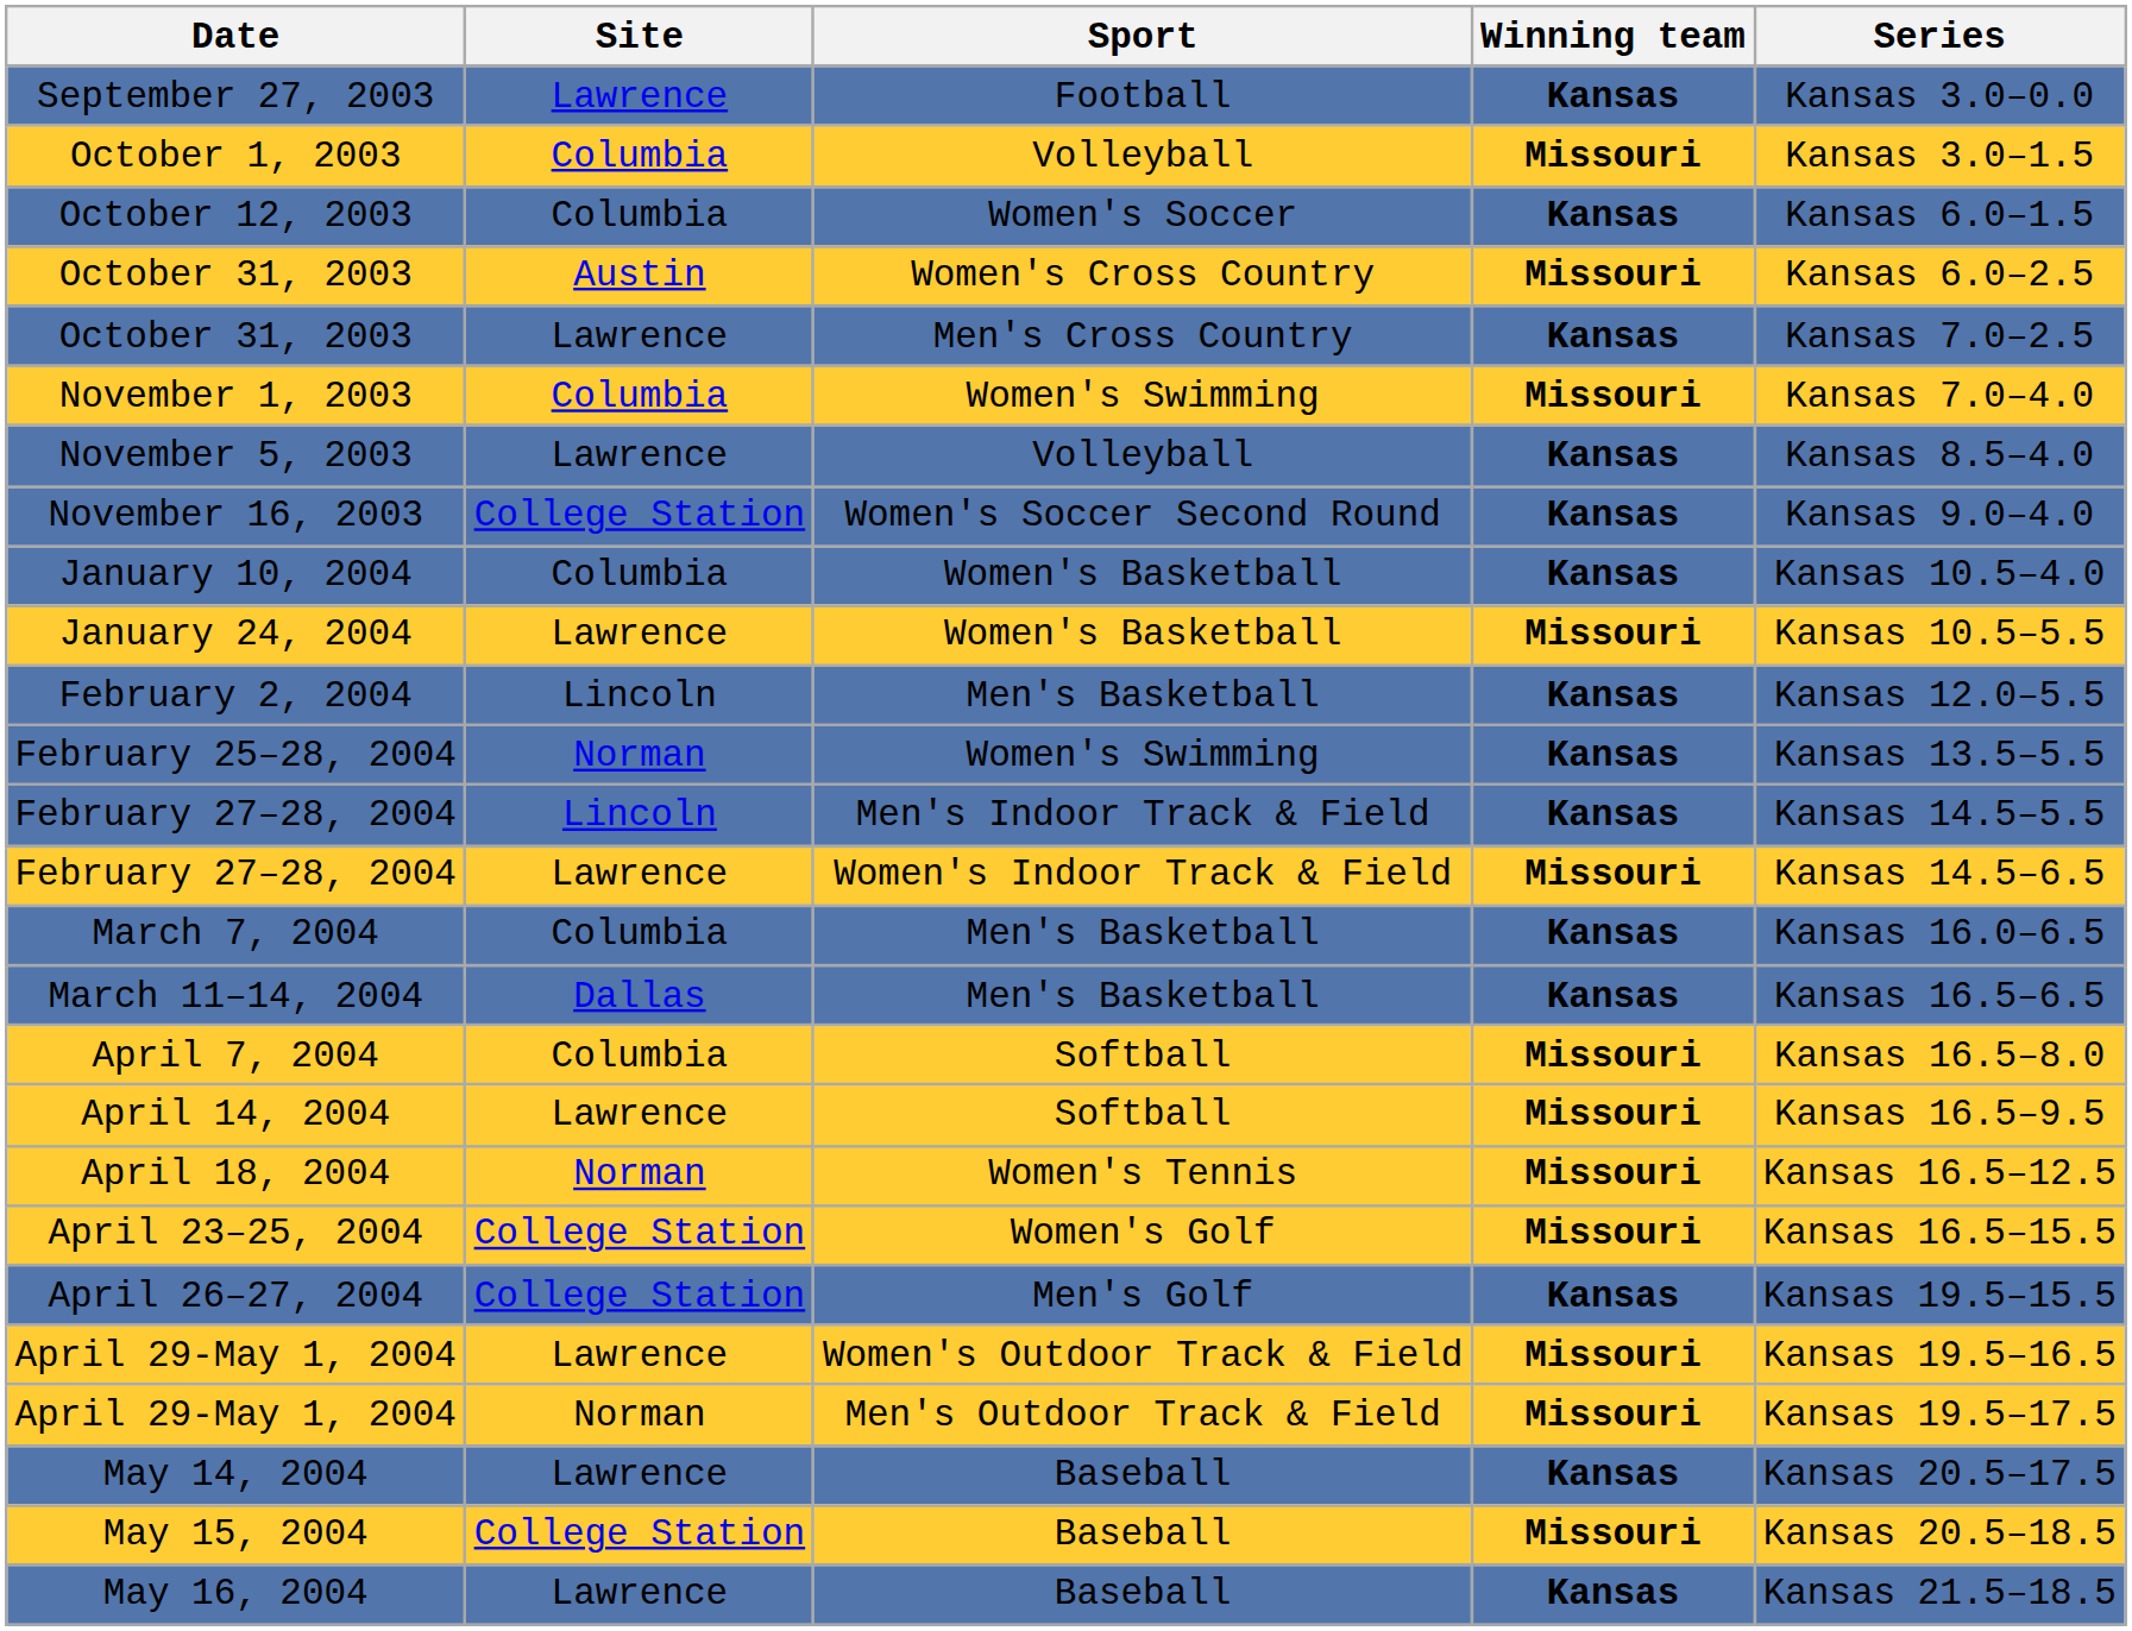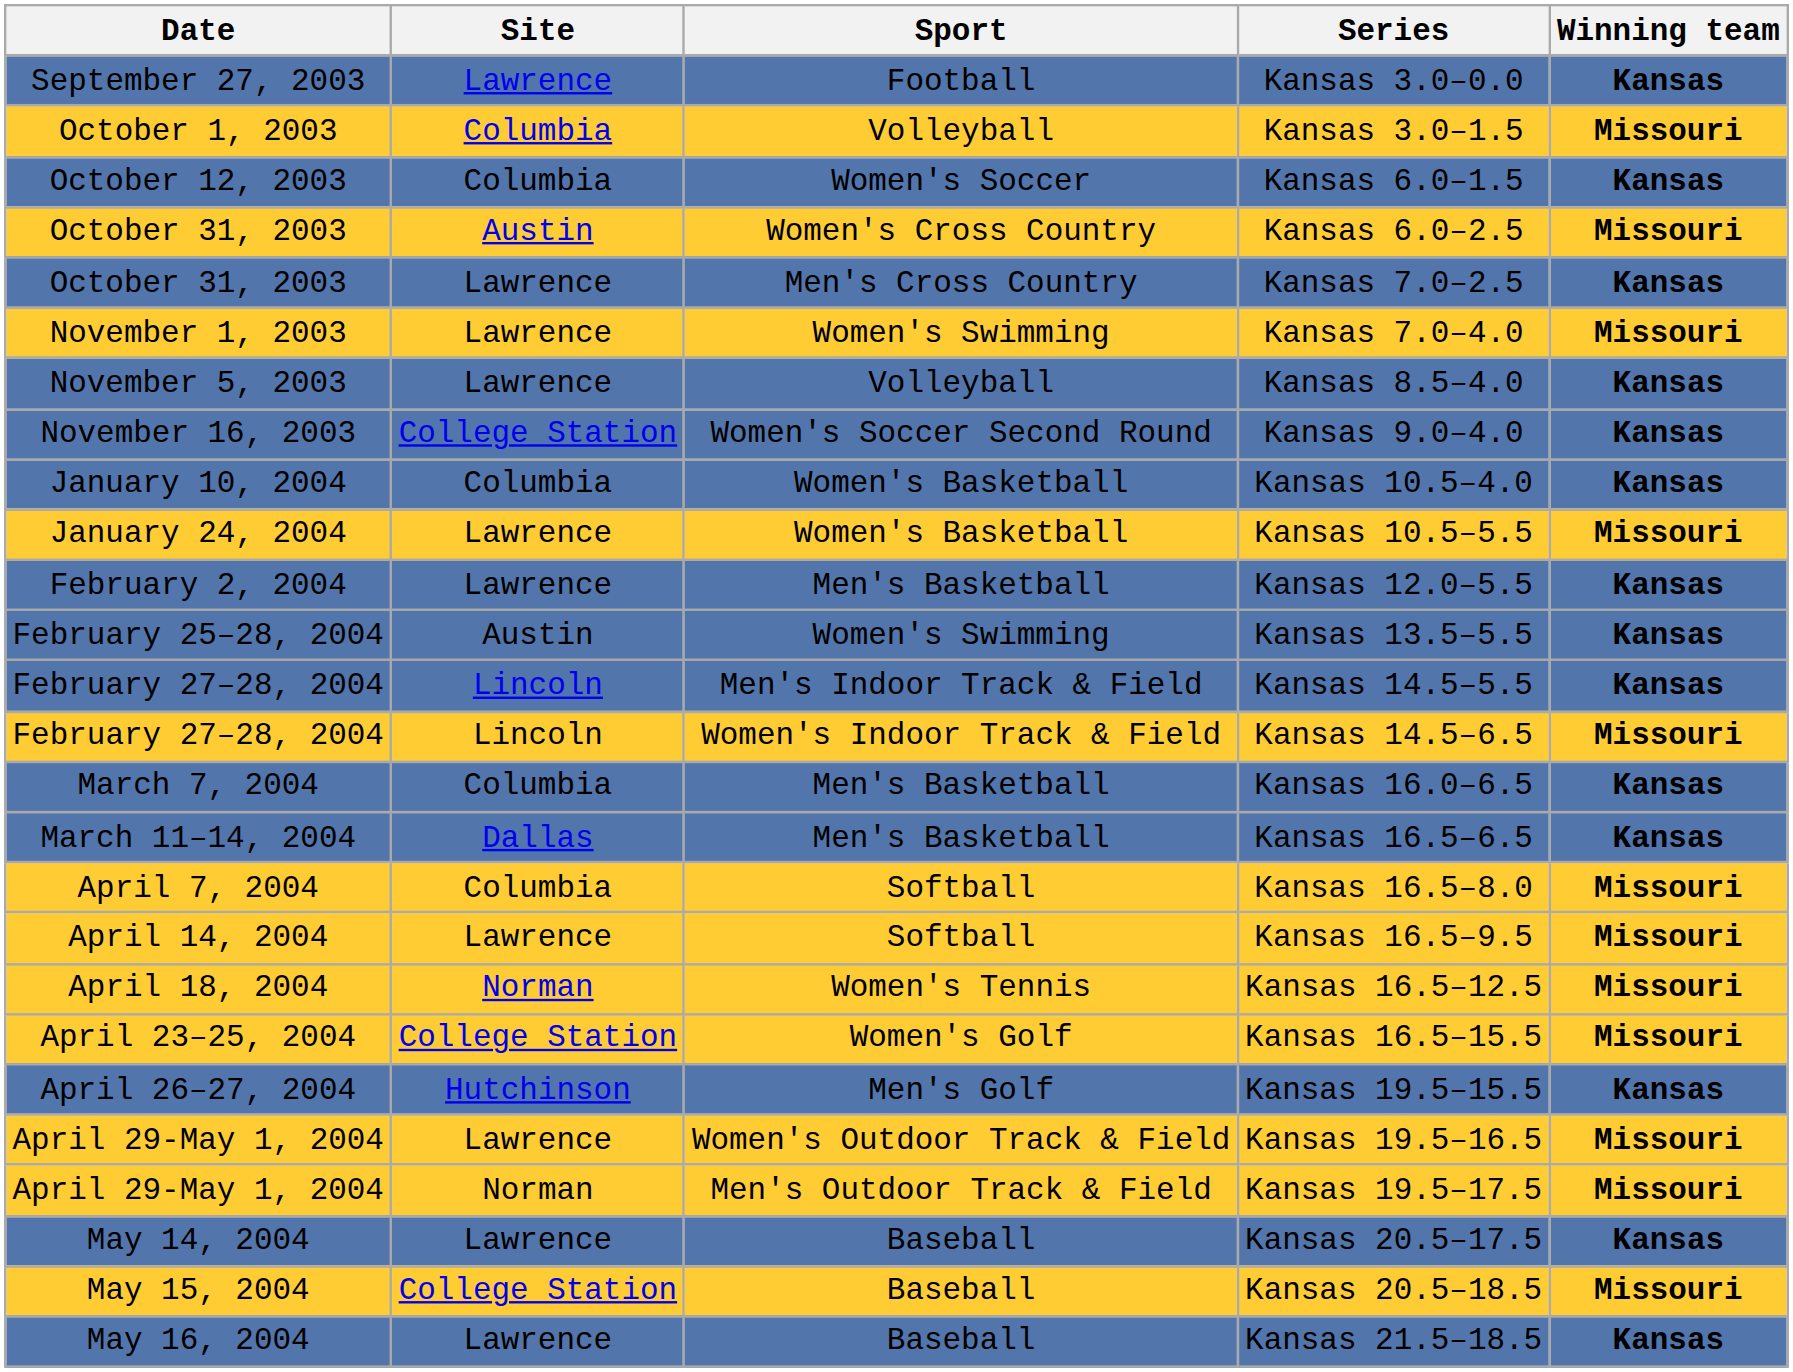 <table class="wikitable">
 <tr>
 <th>Date</th>
 <th>Site</th>
 <th>Sport</th>
+<th>Series</th>
 <th>Winning team</th>
-<th>Series</th>
 </tr>
 <tr align=center style="background: #5275ab;">
 <td>September 27, 2003</td>
 <td><a href='#'>Lawrence</a></td>
 <td>Football</td>
+<td>Kansas 3.0–0.0</td>
 <td><strong>Kansas</strong></td>
-<td>Kansas 3.0–0.0</td>
 </tr>
 <tr align=center style="background: #ffcc33;">
 <td>October 1, 2003</td>
 <td><a href='#'>Columbia</a></td>
 <td>Volleyball</td>
+<td>Kansas 3.0–1.5</td>
 <td><strong>Missouri</strong></td>
-<td>Kansas 3.0–1.5</td>
 </tr>
 <tr align=center style="background: #5275ab;">
 <td>October 12, 2003</td>
 <td>Columbia</td>
 <td>Women's Soccer</td>
+<td>Kansas 6.0–1.5</td>
 <td><strong>Kansas</strong></td>
-<td>Kansas 6.0–1.5</td>
 </tr>
 <tr align=center style="background: #ffcc33;">
 <td>October 31, 2003</td>
 <td><a href='#'>Austin</a></td>
 <td>Women's Cross Country</td>
+<td>Kansas 6.0–2.5</td>
 <td><strong>Missouri</strong></td>
-<td>Kansas 6.0–2.5</td>
 </tr>
 <tr align=center style="background: #5275ab;">
 <td>October 31, 2003</td>
 <td>Lawrence</td>
 <td>Men's Cross Country</td>
+<td>Kansas 7.0–2.5</td>
 <td><strong>Kansas</strong></td>
-<td>Kansas 7.0–2.5</td>
 </tr>
 <tr align=center style="background: #ffcc33;">
 <td>November 1, 2003</td>
-<td><a href='#'>Columbia</a></td>
+<td>Lawrence</td>
 <td>Women's Swimming</td>
+<td>Kansas 7.0–4.0</td>
 <td><strong>Missouri</strong></td>
-<td>Kansas 7.0–4.0</td>
 </tr>
 <tr align=center style="background: #5275ab;">
 <td>November 5, 2003</td>
 <td>Lawrence</td>
 <td>Volleyball</td>
+<td>Kansas 8.5–4.0</td>
 <td><strong>Kansas</strong></td>
-<td>Kansas 8.5–4.0</td>
 </tr>
 <tr align=center style="background: #5275ab;">
 <td>November 16, 2003</td>
 <td><a href='#'>College Station</a></td>
 <td>Women's Soccer Second Round</td>
+<td>Kansas 9.0–4.0</td>
 <td><strong>Kansas</strong></td>
-<td>Kansas 9.0–4.0</td>
 </tr>
 <tr align=center style="background: #5275ab;">
 <td>January 10, 2004</td>
 <td>Columbia</td>
 <td>Women's Basketball</td>
+<td>Kansas 10.5–4.0</td>
 <td><strong>Kansas</strong></td>
-<td>Kansas 10.5–4.0</td>
 </tr>
 <tr align=center style="background: #ffcc33;">
 <td>January 24, 2004</td>
 <td>Lawrence</td>
 <td>Women's Basketball</td>
+<td>Kansas 10.5–5.5</td>
 <td><strong>Missouri</strong></td>
-<td>Kansas 10.5–5.5</td>
 </tr>
 <tr align=center style="background: #5275ab;">
 <td>February 2, 2004</td>
-<td>Lincoln</td>
+<td>Lawrence</td>
 <td>Men's Basketball</td>
+<td>Kansas 12.0–5.5</td>
 <td><strong>Kansas</strong></td>
-<td>Kansas 12.0–5.5</td>
 </tr>
 <tr align=center style="background: #5275ab;">
 <td>February 25–28, 2004</td>
-<td><a href='#'>Norman</a></td>
+<td>Austin</td>
 <td>Women's Swimming</td>
+<td>Kansas 13.5–5.5</td>
 <td><strong>Kansas</strong></td>
-<td>Kansas 13.5–5.5</td>
 </tr>
 <tr align=center style="background: #5275ab;">
 <td>February 27–28, 2004</td>
 <td><a href='#'>Lincoln</a></td>
 <td>Men's Indoor Track & Field</td>
+<td>Kansas 14.5–5.5</td>
 <td><strong>Kansas</strong></td>
-<td>Kansas 14.5–5.5</td>
 </tr>
 <tr align=center style="background: #ffcc33;">
 <td>February 27–28, 2004</td>
-<td>Lawrence</td>
+<td>Lincoln</td>
 <td>Women's Indoor Track & Field</td>
+<td>Kansas 14.5–6.5</td>
 <td><strong>Missouri</strong></td>
-<td>Kansas 14.5–6.5</td>
 </tr>
 <tr align=center style="background: #5275ab;">
 <td>March 7, 2004</td>
 <td>Columbia</td>
 <td>Men's Basketball</td>
+<td>Kansas 16.0–6.5</td>
 <td><strong>Kansas</strong></td>
-<td>Kansas 16.0–6.5</td>
 </tr>
 <tr align=center style="background: #5275ab;">
 <td>March 11–14, 2004</td>
 <td><a href='#'>Dallas</a></td>
 <td>Men's Basketball</td>
+<td>Kansas 16.5–6.5</td>
 <td><strong>Kansas</strong></td>
-<td>Kansas 16.5–6.5</td>
 </tr>
 <tr align=center style="background: #ffcc33;">
 <td>April 7, 2004</td>
 <td>Columbia</td>
 <td>Softball</td>
+<td>Kansas 16.5–8.0</td>
 <td><strong>Missouri</strong></td>
-<td>Kansas 16.5–8.0</td>
 </tr>
 <tr align=center style="background: #ffcc33;">
 <td>April 14, 2004</td>
 <td>Lawrence</td>
 <td>Softball</td>
+<td>Kansas 16.5–9.5</td>
 <td><strong>Missouri</strong></td>
-<td>Kansas 16.5–9.5</td>
 </tr>
 <tr align=center style="background: #ffcc33;">
 <td>April 18, 2004</td>
 <td><a href='#'>Norman</a></td>
 <td>Women's Tennis</td>
+<td>Kansas 16.5–12.5</td>
 <td><strong>Missouri</strong></td>
-<td>Kansas 16.5–12.5</td>
 </tr>
 <tr align=center style="background: #ffcc33;">
 <td>April 23–25, 2004</td>
 <td><a href='#'>College Station</a></td>
 <td>Women's Golf</td>
+<td>Kansas 16.5–15.5</td>
 <td><strong>Missouri</strong></td>
-<td>Kansas 16.5–15.5</td>
 </tr>
 <tr align=center style="background: #5275ab;">
 <td>April 26–27, 2004</td>
-<td><a href='#'>College Station</a></td>
+<td><a href='#'>Hutchinson</a></td>
 <td>Men's Golf</td>
+<td>Kansas 19.5–15.5</td>
 <td><strong>Kansas</strong></td>
-<td>Kansas 19.5–15.5</td>
 </tr>
 <tr align=center style="background: #ffcc33;">
 <td>April 29-May 1, 2004</td>
 <td>Lawrence</td>
 <td>Women's Outdoor Track & Field</td>
+<td>Kansas 19.5–16.5</td>
 <td><strong>Missouri</strong></td>
-<td>Kansas 19.5–16.5</td>
 </tr>
 <tr align=center style="background: #ffcc33;">
 <td>April 29-May 1, 2004</td>
 <td>Norman</td>
 <td>Men's Outdoor Track & Field</td>
+<td>Kansas 19.5–17.5</td>
 <td><strong>Missouri</strong></td>
-<td>Kansas 19.5–17.5</td>
 </tr>
 <tr align=center style="background: #5275ab;">
 <td>May 14, 2004</td>
 <td>Lawrence</td>
 <td>Baseball</td>
+<td>Kansas 20.5–17.5</td>
 <td><strong>Kansas</strong></td>
-<td>Kansas 20.5–17.5</td>
 </tr>
 <tr align=center style="background: #ffcc33;">
 <td>May 15, 2004</td>
 <td><a href='#'>College Station</a></td>
 <td>Baseball</td>
+<td>Kansas 20.5–18.5</td>
 <td><strong>Missouri</strong></td>
-<td>Kansas 20.5–18.5</td>
 </tr>
 <tr align=center style="background: #5275ab;">
 <td>May 16, 2004</td>
 <td>Lawrence</td>
 <td>Baseball</td>
+<td>Kansas 21.5–18.5</td>
 <td><strong>Kansas</strong></td>
-<td>Kansas 21.5–18.5</td>
 </tr>
 </table>
